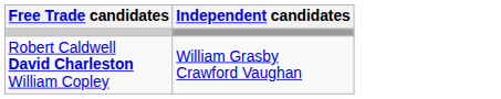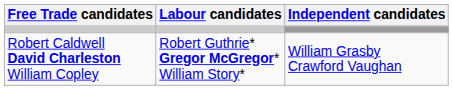 <table class="wikitable">
 <tr>
 <th><a href='#'>Free Trade</a> candidates</th>
+<th><a href='#'>Labour</a> candidates</th>
 <th><a href='#'>Independent</a> candidates</th>
 </tr>
 <tr bgcolor="#cccccc">
+<td></td>
 <td></td>
 <td bgcolor="#999999"></td>
 </tr>
 <tr>
 <td><a href='#'>Robert Caldwell</a><br><strong><a href='#'>David Charleston</a></strong><br><a href='#'>William Copley</a></td>
+<td><a href='#'>Robert Guthrie</a>*<br><strong><a href='#'>Gregor McGregor</a></strong>*<br><a href='#'>William Story</a>*</td>
 <td><a href='#'>William Grasby</a><br><a href='#'>Crawford Vaughan</a></td>
 </tr>
 </table>
